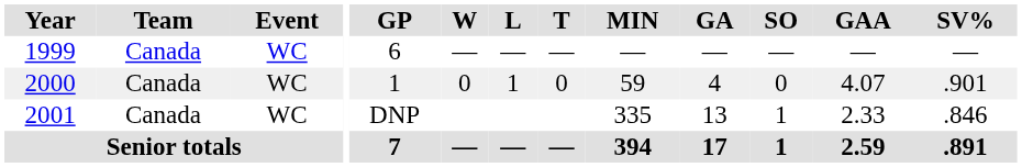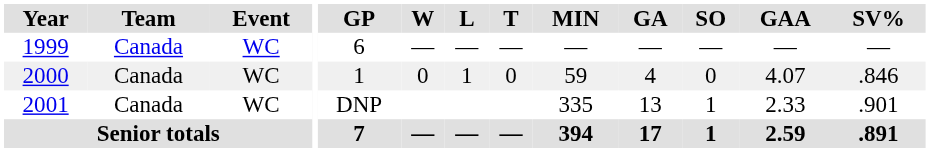 <table border="0" cellpadding="1" cellspacing="0" ID="Table3" style="text-align:center; width:40em">
 <tr ALIGN="center" bgcolor="#e0e0e0">
 <th>Year</th>
 <th>Team</th>
 <th>Event</th>
 <th rowspan="99" bgcolor="#ffffff"></th>
 <th>GP</th>
 <th>W</th>
 <th>L</th>
 <th>T</th>
 <th>MIN</th>
 <th>GA</th>
 <th>SO</th>
 <th>GAA</th>
 <th>SV%</th>
 </tr>
 <tr>
 <td><a href='#'>1999</a></td>
 <td><a href='#'>Canada</a></td>
 <td><a href='#'>WC</a></td>
 <td>6</td>
 <td>—</td>
 <td>—</td>
 <td>—</td>
 <td>—</td>
 <td>—</td>
 <td>—</td>
 <td>—</td>
 <td>—</td>
 </tr>
 <tr bgcolor="#f0f0f0">
 <td><a href='#'>2000</a></td>
 <td>Canada</td>
 <td>WC</td>
 <td>1</td>
 <td>0</td>
 <td>1</td>
 <td>0</td>
 <td>59</td>
 <td>4</td>
 <td>0</td>
 <td>4.07</td>
-<td>.901</td>
+<td>.846</td>
 </tr>
 <tr>
 <td><a href='#'>2001</a></td>
 <td>Canada</td>
 <td>WC</td>
 <td>DNP</td>
 <td></td>
 <td></td>
 <td></td>
 <td>335</td>
 <td>13</td>
 <td>1</td>
 <td>2.33</td>
-<td>.846</td>
+<td>.901</td>
 </tr>
 <tr bgcolor="#e0e0e0">
 <th colspan=3>Senior totals</th>
 <th>7</th>
 <th>—</th>
 <th>—</th>
 <th>—</th>
 <th>394</th>
 <th>17</th>
 <th>1</th>
 <th>2.59</th>
 <th>.891</th>
 </tr>
 </table>
